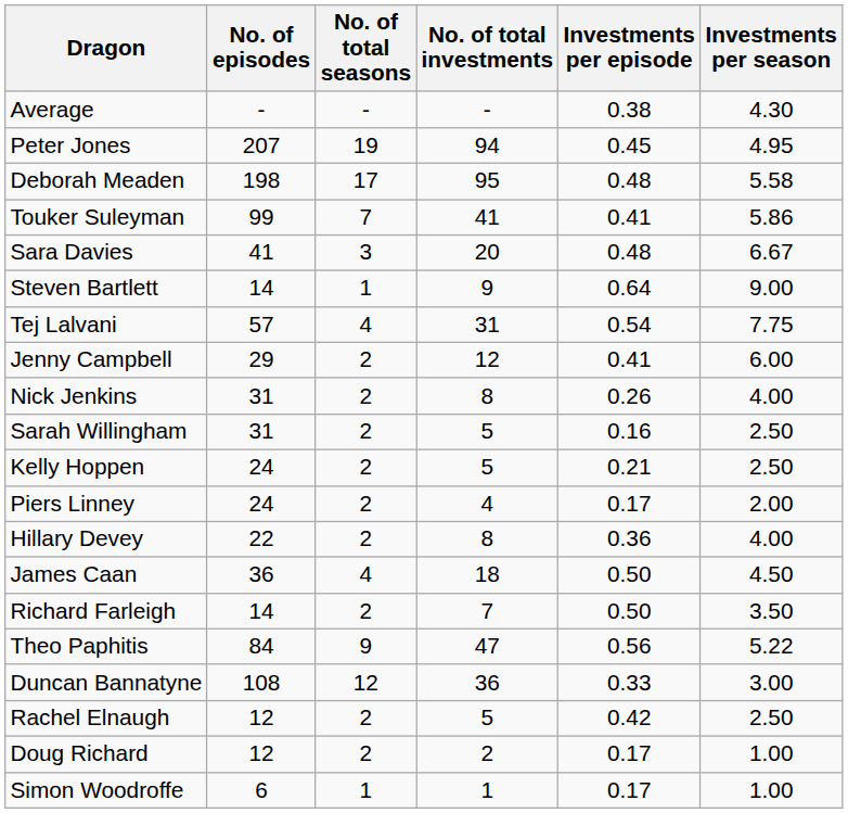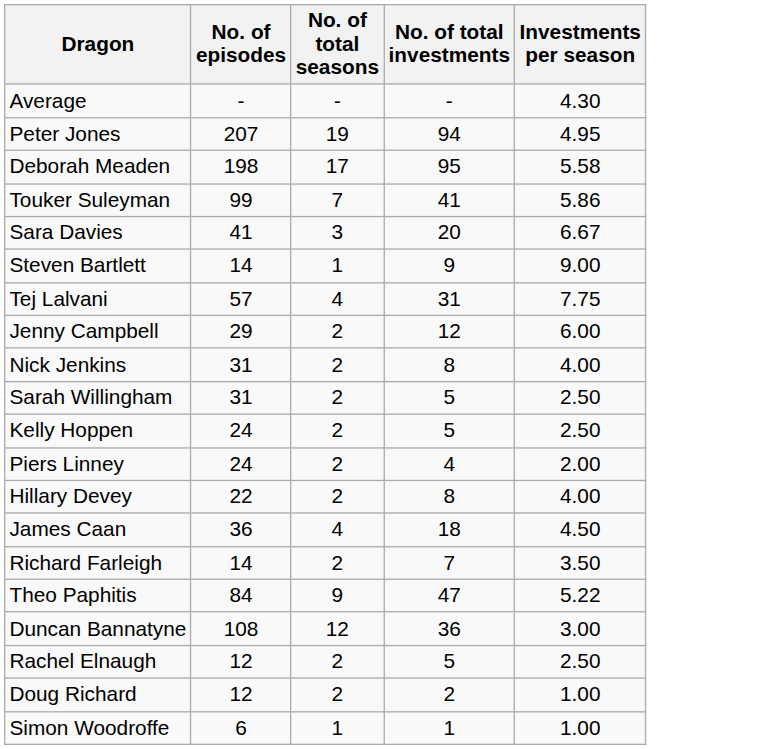 <table class="wikitable sortable">
 <tr>
 <th>Dragon</th>
 <th style="width:40px;">No. of episodes</th>
 <th style="width:40px;">No. of total seasons</th>
 <th style="width:40px;">No. of total investments</th>
-<th style="width:40px;">Investments per episode</th>
 <th style="width:40px;">Investments per season</th>
 </tr>
 <tr>
 <td>Average</td>
 <td style="text-align:center;">-</td>
 <td style="text-align:center;">-</td>
 <td style="text-align:center;">-</td>
-<td style="text-align:center;">0.38</td>
 <td style="text-align:center;">4.30</td>
 </tr>
 <tr>
 <td>Peter Jones</td>
 <td style="text-align:center;">207</td>
 <td style="text-align:center;">19</td>
 <td style="text-align:center;">94</td>
-<td style="text-align:center;">0.45</td>
 <td style="text-align:center;">4.95</td>
 </tr>
 <tr>
 <td>Deborah Meaden</td>
 <td style="text-align:center;">198</td>
 <td style="text-align:center;">17</td>
 <td style="text-align:center;">95</td>
-<td style="text-align:center;">0.48</td>
 <td style="text-align:center;">5.58</td>
 </tr>
 <tr>
 <td>Touker Suleyman</td>
 <td style="text-align:center;">99</td>
 <td style="text-align:center;">7</td>
 <td style="text-align:center;">41</td>
-<td style="text-align:center;">0.41</td>
 <td style="text-align:center;">5.86</td>
 </tr>
 <tr>
 <td>Sara Davies</td>
 <td style="text-align:center;">41</td>
 <td style="text-align:center;">3</td>
 <td style="text-align:center;">20</td>
-<td style="text-align:center;">0.48</td>
 <td style="text-align:center;">6.67</td>
 </tr>
 <tr>
 <td>Steven Bartlett</td>
 <td style="text-align:center;">14</td>
 <td style="text-align:center;">1</td>
 <td style="text-align:center;">9</td>
-<td style="text-align:center;">0.64</td>
 <td style="text-align:center;">9.00</td>
 </tr>
 <tr>
 <td>Tej Lalvani</td>
 <td style="text-align:center;">57</td>
 <td style="text-align:center;">4</td>
 <td style="text-align:center;">31</td>
-<td style="text-align:center;">0.54</td>
 <td style="text-align:center;">7.75</td>
 </tr>
 <tr>
 <td>Jenny Campbell</td>
 <td style="text-align:center;">29</td>
 <td style="text-align:center;">2</td>
 <td style="text-align:center;">12</td>
-<td style="text-align:center;">0.41</td>
 <td style="text-align:center;">6.00</td>
 </tr>
 <tr>
 <td>Nick Jenkins</td>
 <td style="text-align:center;">31</td>
 <td style="text-align:center;">2</td>
 <td style="text-align:center;">8</td>
-<td style="text-align:center;">0.26</td>
 <td style="text-align:center;">4.00</td>
 </tr>
 <tr>
 <td>Sarah Willingham</td>
 <td style="text-align:center;">31</td>
 <td style="text-align:center;">2</td>
 <td style="text-align:center;">5</td>
-<td style="text-align:center;">0.16</td>
 <td style="text-align:center;">2.50</td>
 </tr>
 <tr>
 <td>Kelly Hoppen</td>
 <td style="text-align:center;">24</td>
 <td style="text-align:center;">2</td>
 <td style="text-align:center;">5</td>
-<td style="text-align:center;">0.21</td>
 <td style="text-align:center;">2.50</td>
 </tr>
 <tr>
 <td>Piers Linney</td>
 <td style="text-align:center;">24</td>
 <td style="text-align:center;">2</td>
 <td style="text-align:center;">4</td>
-<td style="text-align:center;">0.17</td>
 <td style="text-align:center;">2.00</td>
 </tr>
 <tr>
 <td>Hillary Devey</td>
 <td style="text-align:center;">22</td>
 <td style="text-align:center;">2</td>
 <td style="text-align:center;">8</td>
-<td style="text-align:center;">0.36</td>
 <td style="text-align:center;">4.00</td>
 </tr>
 <tr>
 <td>James Caan</td>
 <td style="text-align:center;">36</td>
 <td style="text-align:center;">4</td>
 <td style="text-align:center;">18</td>
-<td style="text-align:center;">0.50</td>
 <td style="text-align:center;">4.50</td>
 </tr>
 <tr>
 <td>Richard Farleigh</td>
 <td style="text-align:center;">14</td>
 <td style="text-align:center;">2</td>
 <td style="text-align:center;">7</td>
-<td style="text-align:center;">0.50</td>
 <td style="text-align:center;">3.50</td>
 </tr>
 <tr>
 <td>Theo Paphitis</td>
 <td style="text-align:center;">84</td>
 <td style="text-align:center;">9</td>
 <td style="text-align:center;">47</td>
-<td style="text-align:center;">0.56</td>
 <td style="text-align:center;">5.22</td>
 </tr>
 <tr>
 <td>Duncan Bannatyne</td>
 <td style="text-align:center;">108</td>
 <td style="text-align:center;">12</td>
 <td style="text-align:center;">36</td>
-<td style="text-align:center;">0.33</td>
 <td style="text-align:center;">3.00</td>
 </tr>
 <tr>
 <td>Rachel Elnaugh</td>
 <td style="text-align:center;">12</td>
 <td style="text-align:center;">2</td>
 <td style="text-align:center;">5</td>
-<td style="text-align:center;">0.42</td>
 <td style="text-align:center;">2.50</td>
 </tr>
 <tr>
 <td>Doug Richard</td>
 <td style="text-align:center;">12</td>
 <td style="text-align:center;">2</td>
 <td style="text-align:center;">2</td>
-<td style="text-align:center;">0.17</td>
 <td style="text-align:center;">1.00</td>
 </tr>
 <tr>
 <td>Simon Woodroffe</td>
 <td style="text-align:center;">6</td>
 <td style="text-align:center;">1</td>
 <td style="text-align:center;">1</td>
-<td style="text-align:center;">0.17</td>
 <td style="text-align:center;">1.00</td>
 </tr>
 </table>
